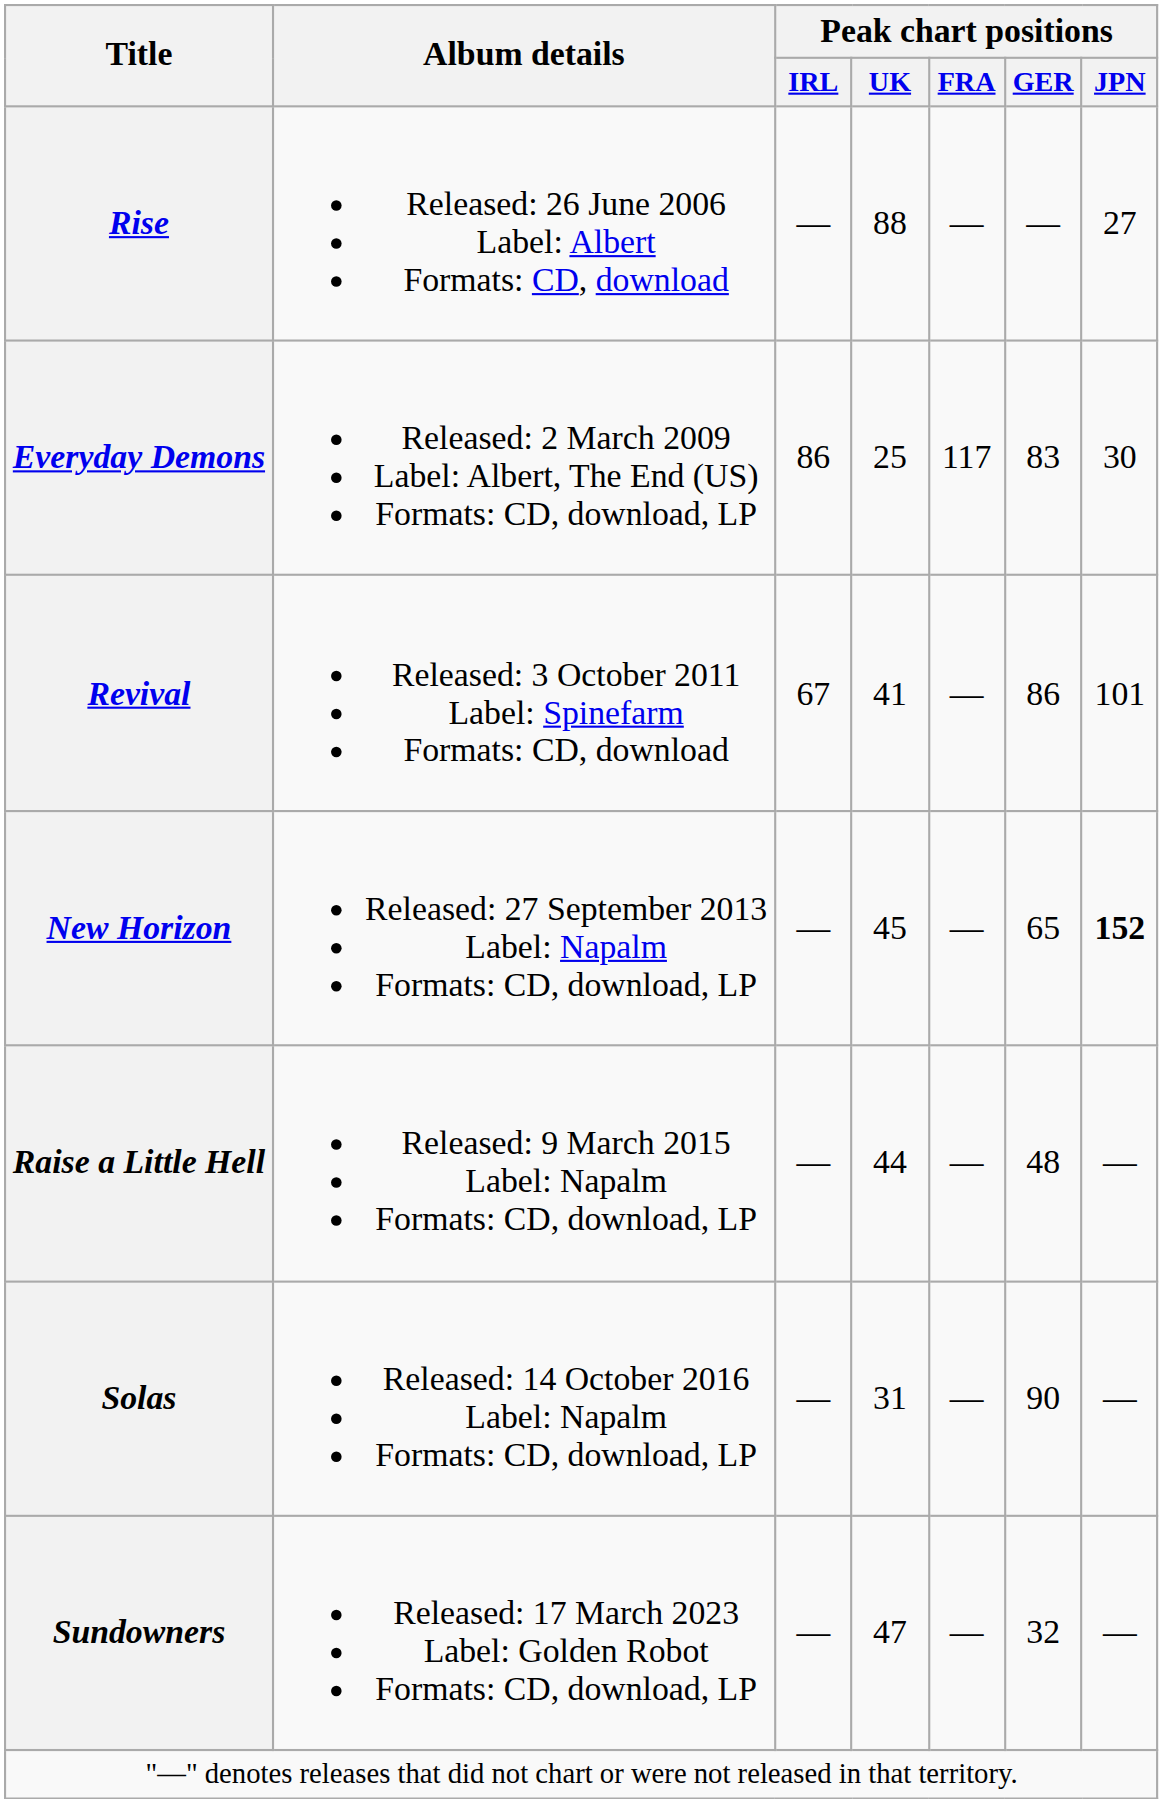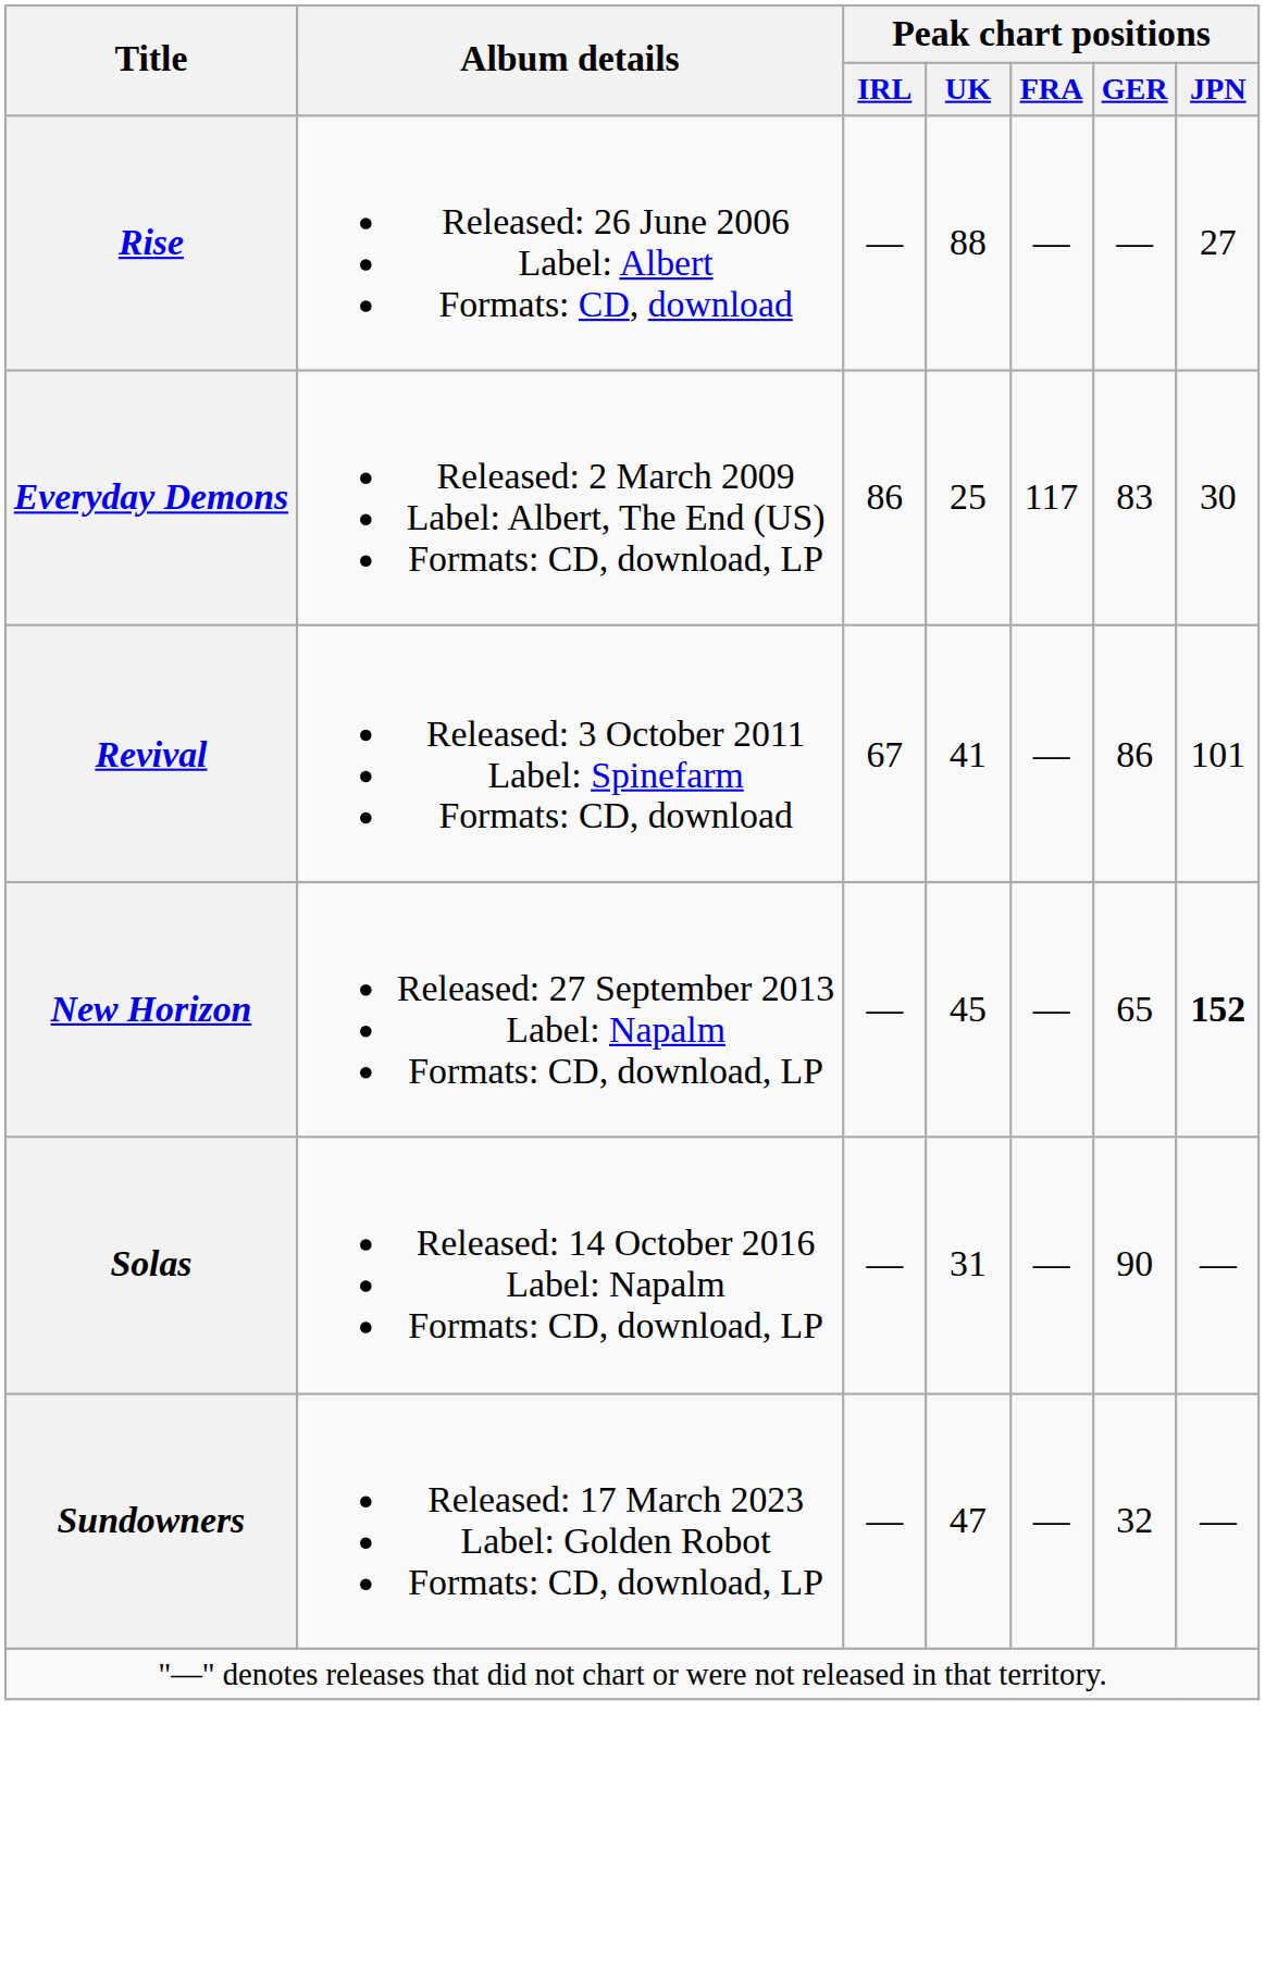 <table class="wikitable plainrowheaders" style="text-align: center;">
 <tr>
 <th scope="col" rowspan="2">Title</th>
 <th scope="col" rowspan="2">Album details</th>
 <th colspan="5">Peak chart positions</th>
 </tr>
 <tr style="font-size: smaller; ">
 <th style="width:30px;"><a href='#'>IRL</a><br></th>
 <th style="width:30px;"><a href='#'>UK</a><br></th>
 <th style="width:30px;"><a href='#'>FRA</a><br></th>
 <th style="width:30px;"><a href='#'>GER</a><br></th>
 <th style="width:30px;"><a href='#'>JPN</a><br></th>
 </tr>
 <tr>
 <th scope="row"><em><a href='#'>Rise</a></em></th>
 <td><br><ul><li>Released: 26 June 2006</li><li>Label: <a href='#'>Albert</a></li><li>Formats: <a href='#'>CD</a>, <a href='#'>download</a></li></ul></td>
 <td>—</td>
 <td>88</td>
 <td>—</td>
 <td>—</td>
 <td>27</td>
 </tr>
 <tr>
 <th scope="row"><em><a href='#'>Everyday Demons</a></em></th>
 <td><br><ul><li>Released: 2 March 2009</li><li>Label: Albert, The End (US)</li><li>Formats: CD, download, LP</li></ul></td>
 <td>86</td>
 <td>25</td>
 <td>117</td>
 <td>83</td>
 <td>30</td>
 </tr>
 <tr>
 <th scope="row"><em><a href='#'>Revival</a></em></th>
 <td><br><ul><li>Released: 3 October 2011</li><li>Label: <a href='#'>Spinefarm</a></li><li>Formats: CD, download</li></ul></td>
 <td>67</td>
 <td>41</td>
 <td>—</td>
 <td>86</td>
 <td>101</td>
 </tr>
 <tr>
 <th scope="row"><em><a href='#'>New Horizon</a></em></th>
 <td><br><ul><li>Released: 27 September 2013</li><li>Label: <a href='#'>Napalm</a></li><li>Formats: CD, download, LP</li></ul></td>
 <td>—</td>
 <td>45</td>
 <td>—</td>
 <td>65</td>
 <td><strong>152</strong></td>
 </tr>
 <tr>
-<th scope="row"><em>Raise a Little Hell</em></th>
-<td><br><ul><li>Released: 9 March 2015</li><li>Label: Napalm</li><li>Formats: CD, download, LP</li></ul></td>
-<td>—</td>
-<td>44</td>
-<td>—</td>
-<td>48</td>
-<td>—</td>
-</tr>
-<tr>
 <th scope="row"><em>Solas</em></th>
 <td><br><ul><li>Released: 14 October 2016</li><li>Label: Napalm</li><li>Formats: CD, download, LP</li></ul></td>
 <td>—</td>
 <td>31</td>
 <td>—</td>
 <td>90</td>
 <td>—</td>
 </tr>
 <tr>
 <th scope="row"><em>Sundowners</em></th>
 <td><br><ul><li>Released: 17 March 2023</li><li>Label: Golden Robot</li><li>Formats: CD, download, LP</li></ul></td>
 <td>—</td>
 <td>47</td>
 <td>—</td>
 <td>32</td>
 <td>—</td>
 </tr>
 <tr>
 <td colspan="7" style="font-size:85%">"—" denotes releases that did not chart or were not released in that territory.</td>
 </tr>
 </table>
